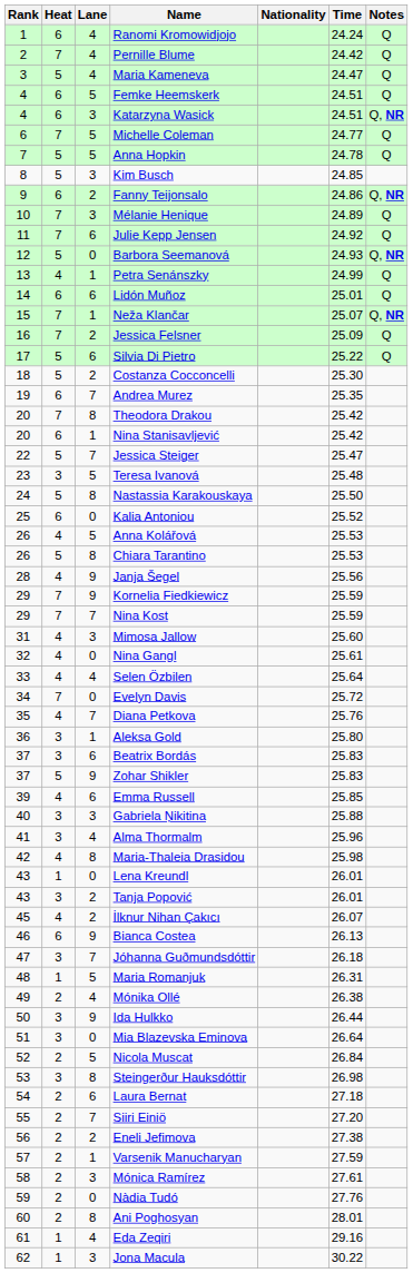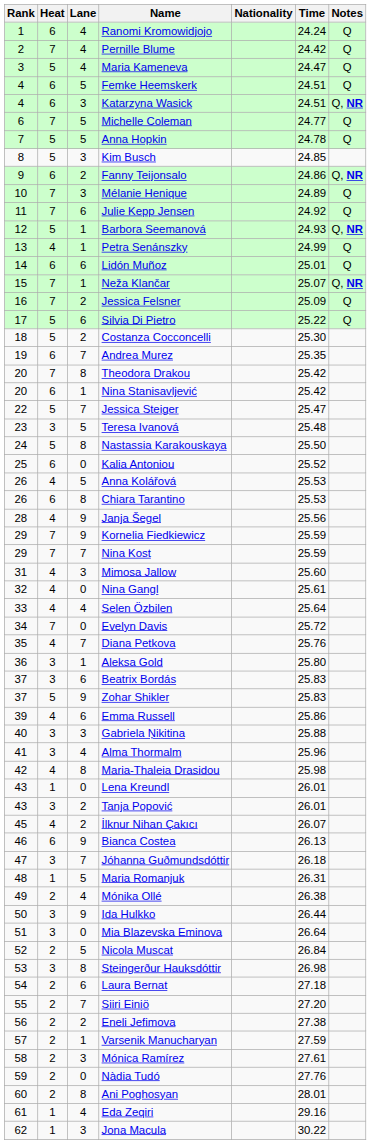 <table class="wikitable sortable" style="text-align:center">
 <tr>
 <th>Rank</th>
 <th>Heat</th>
 <th>Lane</th>
 <th>Name</th>
 <th>Nationality</th>
 <th>Time</th>
 <th>Notes</th>
 </tr>
 <tr bgcolor=ccffcc>
 <td>1</td>
 <td>6</td>
 <td>4</td>
 <td align=left><a href='#'>Ranomi Kromowidjojo</a></td>
 <td align=left></td>
 <td>24.24</td>
 <td>Q</td>
 </tr>
 <tr bgcolor=ccffcc>
 <td>2</td>
 <td>7</td>
 <td>4</td>
 <td align=left><a href='#'>Pernille Blume</a></td>
 <td align=left></td>
 <td>24.42</td>
 <td>Q</td>
 </tr>
 <tr bgcolor=ccffcc>
 <td>3</td>
 <td>5</td>
 <td>4</td>
 <td align=left><a href='#'>Maria Kameneva</a></td>
 <td align=left></td>
 <td>24.47</td>
 <td>Q</td>
 </tr>
 <tr bgcolor=ccffcc>
 <td>4</td>
 <td>6</td>
 <td>5</td>
 <td align=left><a href='#'>Femke Heemskerk</a></td>
 <td align=left></td>
 <td>24.51</td>
 <td>Q</td>
 </tr>
 <tr bgcolor=ccffcc>
 <td>4</td>
 <td>6</td>
 <td>3</td>
 <td align=left><a href='#'>Katarzyna Wasick</a></td>
 <td align=left></td>
 <td>24.51</td>
 <td>Q, <strong><a href='#'>NR</a></strong></td>
 </tr>
 <tr bgcolor=ccffcc>
 <td>6</td>
 <td>7</td>
 <td>5</td>
 <td align=left><a href='#'>Michelle Coleman</a></td>
 <td align=left></td>
 <td>24.77</td>
 <td>Q</td>
 </tr>
 <tr bgcolor=ccffcc>
 <td>7</td>
 <td>5</td>
 <td>5</td>
 <td align=left><a href='#'>Anna Hopkin</a></td>
 <td align=left></td>
 <td>24.78</td>
 <td>Q</td>
 </tr>
 <tr>
 <td>8</td>
 <td>5</td>
 <td>3</td>
 <td align=left><a href='#'>Kim Busch</a></td>
 <td align=left></td>
 <td>24.85</td>
 <td></td>
 </tr>
 <tr bgcolor=ccffcc>
 <td>9</td>
 <td>6</td>
 <td>2</td>
 <td align=left><a href='#'>Fanny Teijonsalo</a></td>
 <td align=left></td>
 <td>24.86</td>
 <td>Q, <strong><a href='#'>NR</a></strong></td>
 </tr>
 <tr bgcolor=ccffcc>
 <td>10</td>
 <td>7</td>
 <td>3</td>
 <td align=left><a href='#'>Mélanie Henique</a></td>
 <td align=left></td>
 <td>24.89</td>
 <td>Q</td>
 </tr>
 <tr bgcolor=ccffcc>
 <td>11</td>
 <td>7</td>
 <td>6</td>
 <td align=left><a href='#'>Julie Kepp Jensen</a></td>
 <td align=left></td>
 <td>24.92</td>
 <td>Q</td>
 </tr>
 <tr bgcolor=ccffcc>
 <td>12</td>
 <td>5</td>
-<td>0</td>
+<td>1</td>
 <td align=left><a href='#'>Barbora Seemanová</a></td>
 <td align=left></td>
 <td>24.93</td>
 <td>Q, <strong><a href='#'>NR</a></strong></td>
 </tr>
 <tr bgcolor=ccffcc>
 <td>13</td>
 <td>4</td>
 <td>1</td>
 <td align=left><a href='#'>Petra Senánszky</a></td>
 <td align=left></td>
 <td>24.99</td>
 <td>Q</td>
 </tr>
 <tr bgcolor=ccffcc>
 <td>14</td>
 <td>6</td>
 <td>6</td>
 <td align=left><a href='#'>Lidón Muñoz</a></td>
 <td align=left></td>
 <td>25.01</td>
 <td>Q</td>
 </tr>
 <tr bgcolor=ccffcc>
 <td>15</td>
 <td>7</td>
 <td>1</td>
 <td align=left><a href='#'>Neža Klančar</a></td>
 <td align=left></td>
 <td>25.07</td>
 <td>Q, <strong><a href='#'>NR</a></strong></td>
 </tr>
 <tr bgcolor=ccffcc>
 <td>16</td>
 <td>7</td>
 <td>2</td>
 <td align=left><a href='#'>Jessica Felsner</a></td>
 <td align=left></td>
 <td>25.09</td>
 <td>Q</td>
 </tr>
 <tr bgcolor=ccffcc>
 <td>17</td>
 <td>5</td>
 <td>6</td>
 <td align=left><a href='#'>Silvia Di Pietro</a></td>
 <td align=left></td>
 <td>25.22</td>
 <td>Q</td>
 </tr>
 <tr>
 <td>18</td>
 <td>5</td>
 <td>2</td>
 <td align=left><a href='#'>Costanza Cocconcelli</a></td>
 <td align=left></td>
 <td>25.30</td>
 <td></td>
 </tr>
 <tr>
 <td>19</td>
 <td>6</td>
 <td>7</td>
 <td align=left><a href='#'>Andrea Murez</a></td>
 <td align=left></td>
 <td>25.35</td>
 <td></td>
 </tr>
 <tr>
 <td>20</td>
 <td>7</td>
 <td>8</td>
 <td align=left><a href='#'>Theodora Drakou</a></td>
 <td align=left></td>
 <td>25.42</td>
 <td></td>
 </tr>
 <tr>
 <td>20</td>
 <td>6</td>
 <td>1</td>
 <td align=left><a href='#'>Nina Stanisavljević</a></td>
 <td align=left></td>
 <td>25.42</td>
 <td></td>
 </tr>
 <tr>
 <td>22</td>
 <td>5</td>
 <td>7</td>
 <td align=left><a href='#'>Jessica Steiger</a></td>
 <td align=left></td>
 <td>25.47</td>
 <td></td>
 </tr>
 <tr>
 <td>23</td>
 <td>3</td>
 <td>5</td>
 <td align=left><a href='#'>Teresa Ivanová</a></td>
 <td align=left></td>
 <td>25.48</td>
 <td></td>
 </tr>
 <tr>
 <td>24</td>
 <td>5</td>
 <td>8</td>
 <td align=left><a href='#'>Nastassia Karakouskaya</a></td>
 <td align=left></td>
 <td>25.50</td>
 <td></td>
 </tr>
 <tr>
 <td>25</td>
 <td>6</td>
 <td>0</td>
 <td align=left><a href='#'>Kalia Antoniou</a></td>
 <td align=left></td>
 <td>25.52</td>
 <td></td>
 </tr>
 <tr>
 <td>26</td>
 <td>4</td>
 <td>5</td>
 <td align=left><a href='#'>Anna Kolářová</a></td>
 <td align=left></td>
 <td>25.53</td>
 <td></td>
 </tr>
 <tr>
 <td>26</td>
-<td>5</td>
+<td>6</td>
 <td>8</td>
 <td align=left><a href='#'>Chiara Tarantino</a></td>
 <td align=left></td>
 <td>25.53</td>
 <td></td>
 </tr>
 <tr>
 <td>28</td>
 <td>4</td>
 <td>9</td>
 <td align=left><a href='#'>Janja Šegel</a></td>
 <td align=left></td>
 <td>25.56</td>
 <td></td>
 </tr>
 <tr>
 <td>29</td>
 <td>7</td>
 <td>9</td>
 <td align=left><a href='#'>Kornelia Fiedkiewicz</a></td>
 <td align=left></td>
 <td>25.59</td>
 <td></td>
 </tr>
 <tr>
 <td>29</td>
 <td>7</td>
 <td>7</td>
 <td align=left><a href='#'>Nina Kost</a></td>
 <td align=left></td>
 <td>25.59</td>
 <td></td>
 </tr>
 <tr>
 <td>31</td>
 <td>4</td>
 <td>3</td>
 <td align=left><a href='#'>Mimosa Jallow</a></td>
 <td align=left></td>
 <td>25.60</td>
 <td></td>
 </tr>
 <tr>
 <td>32</td>
 <td>4</td>
 <td>0</td>
 <td align=left><a href='#'>Nina Gangl</a></td>
 <td align=left></td>
 <td>25.61</td>
 <td></td>
 </tr>
 <tr>
 <td>33</td>
 <td>4</td>
 <td>4</td>
 <td align=left><a href='#'>Selen Özbilen</a></td>
 <td align=left></td>
 <td>25.64</td>
 <td></td>
 </tr>
 <tr>
 <td>34</td>
 <td>7</td>
 <td>0</td>
 <td align=left><a href='#'>Evelyn Davis</a></td>
 <td align=left></td>
 <td>25.72</td>
 <td></td>
 </tr>
 <tr>
 <td>35</td>
 <td>4</td>
 <td>7</td>
 <td align=left><a href='#'>Diana Petkova</a></td>
 <td align=left></td>
 <td>25.76</td>
 <td></td>
 </tr>
 <tr>
 <td>36</td>
 <td>3</td>
 <td>1</td>
 <td align=left><a href='#'>Aleksa Gold</a></td>
 <td align=left></td>
 <td>25.80</td>
 <td></td>
 </tr>
 <tr>
 <td>37</td>
 <td>3</td>
 <td>6</td>
 <td align=left><a href='#'>Beatrix Bordás</a></td>
 <td align=left></td>
 <td>25.83</td>
 <td></td>
 </tr>
 <tr>
 <td>37</td>
 <td>5</td>
 <td>9</td>
 <td align=left><a href='#'>Zohar Shikler</a></td>
 <td align=left></td>
 <td>25.83</td>
 <td></td>
 </tr>
 <tr>
 <td>39</td>
 <td>4</td>
 <td>6</td>
 <td align=left><a href='#'>Emma Russell</a></td>
 <td align=left></td>
-<td>25.85</td>
+<td>25.86</td>
 <td></td>
 </tr>
 <tr>
 <td>40</td>
 <td>3</td>
 <td>3</td>
 <td align=left><a href='#'>Gabriela Ņikitina</a></td>
 <td align=left></td>
 <td>25.88</td>
 <td></td>
 </tr>
 <tr>
 <td>41</td>
 <td>3</td>
 <td>4</td>
 <td align=left><a href='#'>Alma Thormalm</a></td>
 <td align=left></td>
 <td>25.96</td>
 <td></td>
 </tr>
 <tr>
 <td>42</td>
 <td>4</td>
 <td>8</td>
 <td align=left><a href='#'>Maria-Thaleia Drasidou</a></td>
 <td align=left></td>
 <td>25.98</td>
 <td></td>
 </tr>
 <tr>
 <td>43</td>
 <td>1</td>
 <td>0</td>
 <td align=left><a href='#'>Lena Kreundl</a></td>
 <td align=left></td>
 <td>26.01</td>
 <td></td>
 </tr>
 <tr>
 <td>43</td>
 <td>3</td>
 <td>2</td>
 <td align=left><a href='#'>Tanja Popović</a></td>
 <td align=left></td>
 <td>26.01</td>
 <td></td>
 </tr>
 <tr>
 <td>45</td>
 <td>4</td>
 <td>2</td>
 <td align=left><a href='#'>İlknur Nihan Çakıcı</a></td>
 <td align=left></td>
 <td>26.07</td>
 <td></td>
 </tr>
 <tr>
 <td>46</td>
 <td>6</td>
 <td>9</td>
 <td align=left><a href='#'>Bianca Costea</a></td>
 <td align=left></td>
 <td>26.13</td>
 <td></td>
 </tr>
 <tr>
 <td>47</td>
 <td>3</td>
 <td>7</td>
 <td align=left><a href='#'>Jóhanna Guðmundsdóttir</a></td>
 <td align=left></td>
 <td>26.18</td>
 <td></td>
 </tr>
 <tr>
 <td>48</td>
 <td>1</td>
 <td>5</td>
 <td align=left><a href='#'>Maria Romanjuk</a></td>
 <td align=left></td>
 <td>26.31</td>
 <td></td>
 </tr>
 <tr>
 <td>49</td>
 <td>2</td>
 <td>4</td>
 <td align=left><a href='#'>Mónika Ollé</a></td>
 <td align=left></td>
 <td>26.38</td>
 <td></td>
 </tr>
 <tr>
 <td>50</td>
 <td>3</td>
 <td>9</td>
 <td align=left><a href='#'>Ida Hulkko</a></td>
 <td align=left></td>
 <td>26.44</td>
 <td></td>
 </tr>
 <tr>
 <td>51</td>
 <td>3</td>
 <td>0</td>
 <td align=left><a href='#'>Mia Blazevska Eminova</a></td>
 <td align=left></td>
 <td>26.64</td>
 <td></td>
 </tr>
 <tr>
 <td>52</td>
 <td>2</td>
 <td>5</td>
 <td align=left><a href='#'>Nicola Muscat</a></td>
 <td align=left></td>
 <td>26.84</td>
 <td></td>
 </tr>
 <tr>
 <td>53</td>
 <td>3</td>
 <td>8</td>
 <td align=left><a href='#'>Steingerður Hauksdóttir</a></td>
 <td align=left></td>
 <td>26.98</td>
 <td></td>
 </tr>
 <tr>
 <td>54</td>
 <td>2</td>
 <td>6</td>
 <td align=left><a href='#'>Laura Bernat</a></td>
 <td align=left></td>
 <td>27.18</td>
 <td></td>
 </tr>
 <tr>
 <td>55</td>
 <td>2</td>
 <td>7</td>
 <td align=left><a href='#'>Siiri Einiö</a></td>
 <td align=left></td>
 <td>27.20</td>
 <td></td>
 </tr>
 <tr>
 <td>56</td>
 <td>2</td>
 <td>2</td>
 <td align=left><a href='#'>Eneli Jefimova</a></td>
 <td align=left></td>
 <td>27.38</td>
 <td></td>
 </tr>
 <tr>
 <td>57</td>
 <td>2</td>
 <td>1</td>
 <td align=left><a href='#'>Varsenik Manucharyan</a></td>
 <td align=left></td>
 <td>27.59</td>
 <td></td>
 </tr>
 <tr>
 <td>58</td>
 <td>2</td>
 <td>3</td>
 <td align=left><a href='#'>Mónica Ramírez</a></td>
 <td align=left></td>
 <td>27.61</td>
 <td></td>
 </tr>
 <tr>
 <td>59</td>
 <td>2</td>
 <td>0</td>
 <td align=left><a href='#'>Nàdia Tudó</a></td>
 <td align=left></td>
 <td>27.76</td>
 <td></td>
 </tr>
 <tr>
 <td>60</td>
 <td>2</td>
 <td>8</td>
 <td align=left><a href='#'>Ani Poghosyan</a></td>
 <td align=left></td>
 <td>28.01</td>
 <td></td>
 </tr>
 <tr>
 <td>61</td>
 <td>1</td>
 <td>4</td>
 <td align=left><a href='#'>Eda Zeqiri</a></td>
 <td align=left></td>
 <td>29.16</td>
 <td></td>
 </tr>
 <tr>
 <td>62</td>
 <td>1</td>
 <td>3</td>
 <td align=left><a href='#'>Jona Macula</a></td>
 <td align=left></td>
 <td>30.22</td>
 <td></td>
 </tr>
 </table>
